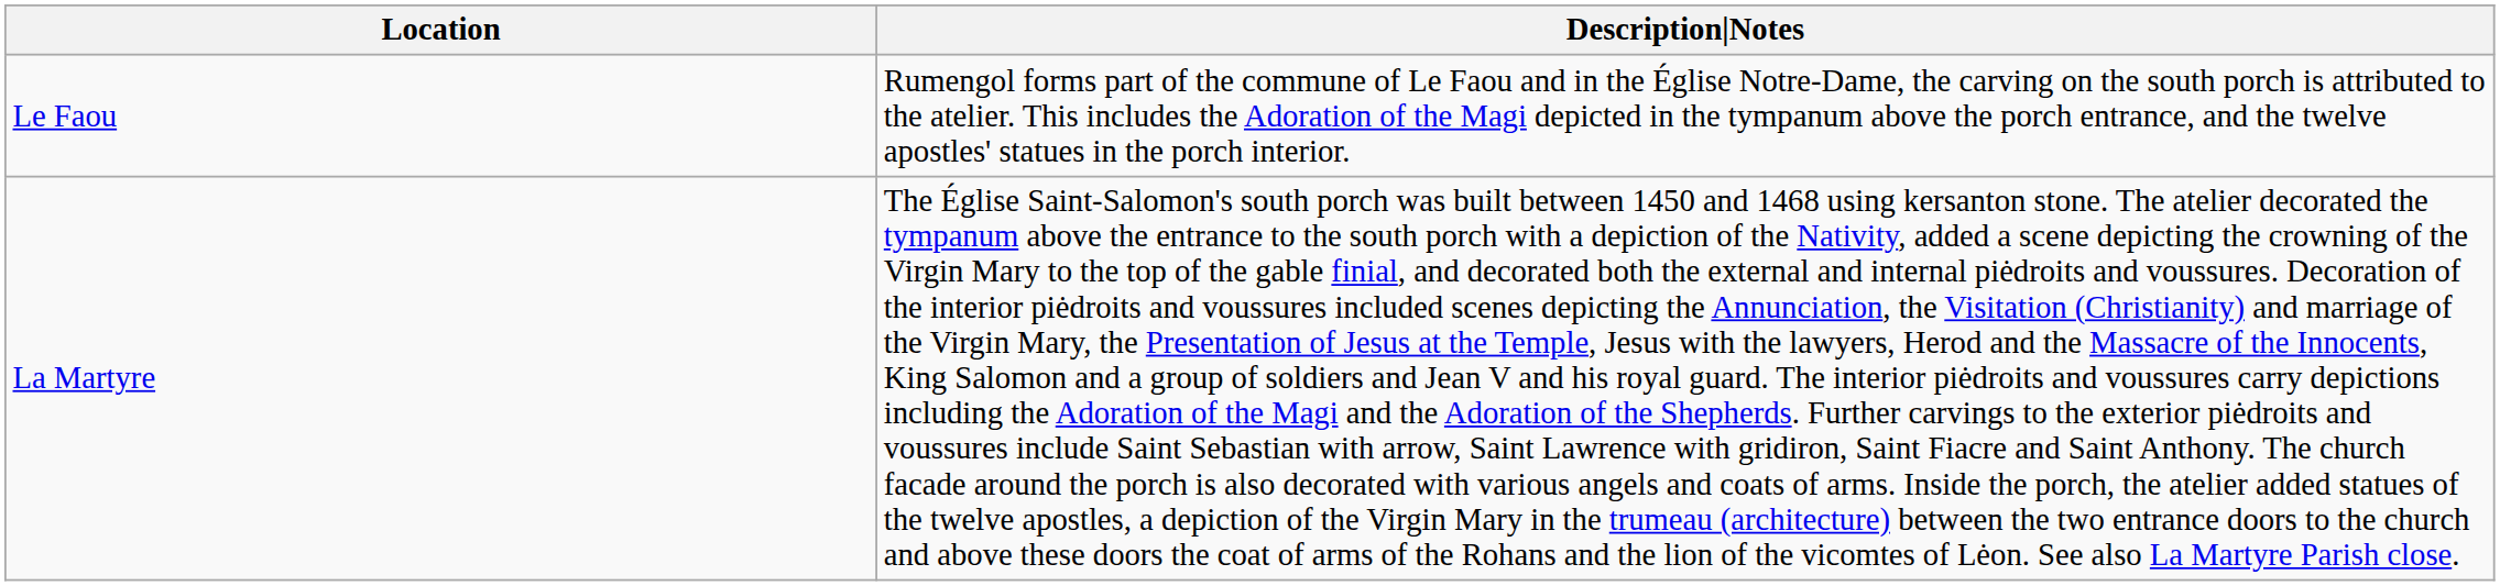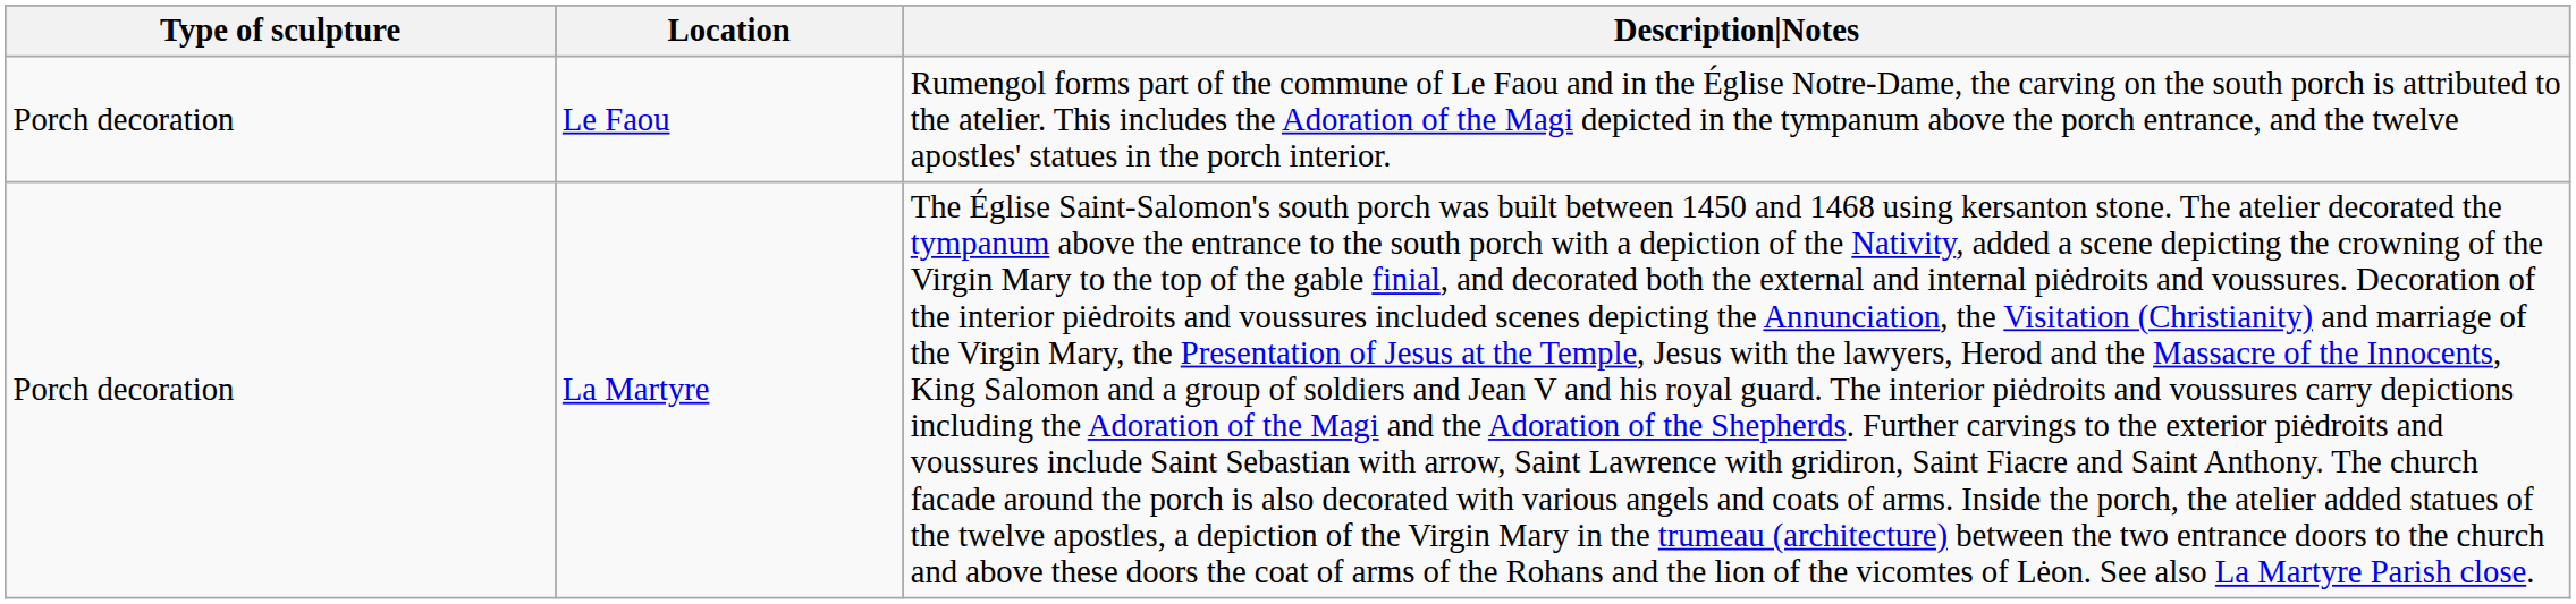 <table class="wikitable sortable" style="width:100%; margin-top:0.5em;">
 <tr>
+<th scope="col">Type of sculpture</th>
 <th scope="col">Location</th>
 <th scope="col" style="width:65%;">Description|Notes</th>
 </tr>
 <tr>
+<td>Porch decoration</td>
 <td><a href='#'>Le Faou</a></td>
 <td>Rumengol forms part of the commune of Le Faou and in the Église Notre-Dame, the carving on the south porch is attributed to the atelier. This includes the <a href='#'>Adoration of the Magi</a> depicted in the tympanum above the porch entrance, and the twelve apostles' statues in the porch interior.<br></td>
 </tr>
 <tr>
+<td>Porch decoration</td>
 <td><a href='#'>La Martyre</a></td>
 <td>The Église Saint-Salomon's south porch was built between 1450 and 1468 using kersanton stone. The atelier decorated the <a href='#'>tympanum</a> above the entrance to the south porch with a depiction of the <a href='#'>Nativity</a>, added a scene depicting the crowning of the Virgin Mary to the top of the gable <a href='#'>finial</a>, and decorated both the external and internal piėdroits and voussures. Decoration of the interior piėdroits and voussures included scenes depicting the <a href='#'>Annunciation</a>, the <a href='#'>Visitation (Christianity)</a> and marriage of the Virgin Mary, the <a href='#'>Presentation of Jesus at the Temple</a>, Jesus with the lawyers, Herod and the <a href='#'>Massacre of the Innocents</a>, King Salomon and a group of soldiers and Jean V and his royal guard. The interior piėdroits and voussures carry depictions including the <a href='#'>Adoration of the Magi</a> and the <a href='#'>Adoration of the Shepherds</a>. Further carvings to the exterior piėdroits and voussures include Saint Sebastian with arrow, Saint Lawrence with gridiron, Saint Fiacre and Saint Anthony. The church facade around the porch is also decorated with various angels and coats of arms. Inside the porch, the atelier added statues of the twelve apostles, a depiction of the Virgin Mary in the <a href='#'>trumeau (architecture)</a> between the two entrance doors to the church  and above these doors the coat of arms of the Rohans and the lion of the vicomtes of Lėon. See also <a href='#'>La Martyre Parish close</a>.<br></td>
 </tr>
 </table>
